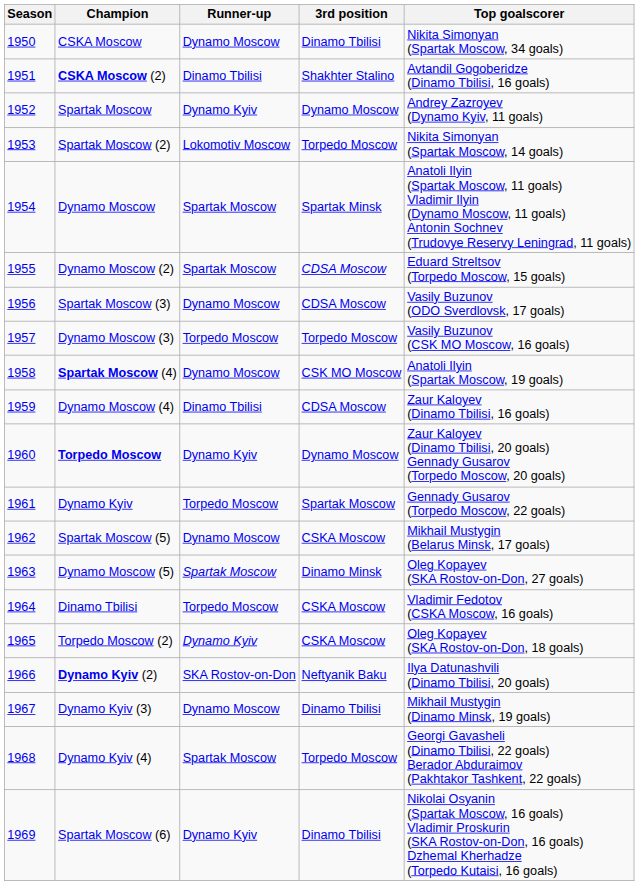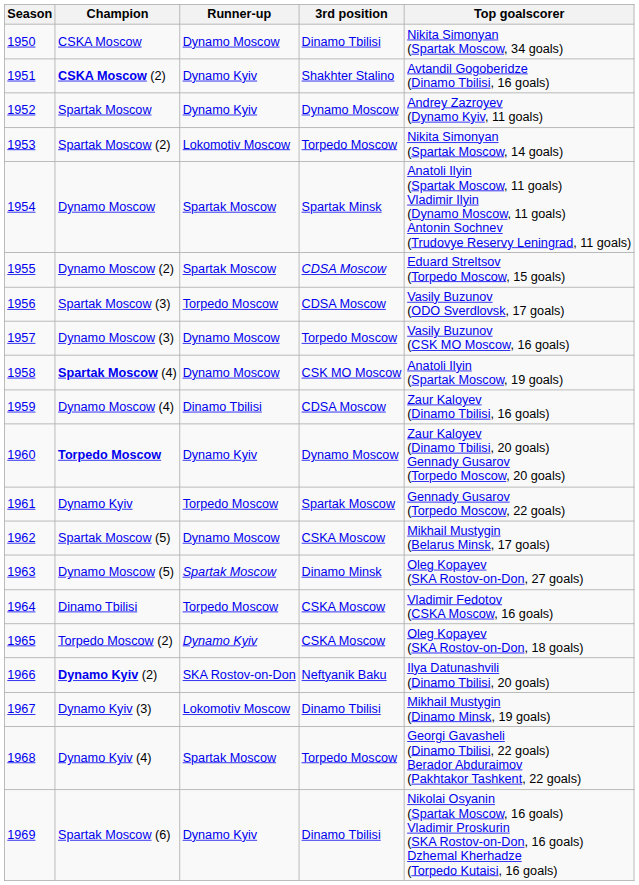 <table class="sortable plainrowheaders wikitable">
 <tr>
 <th>Season</th>
 <th>Champion</th>
 <th>Runner-up</th>
 <th>3rd position</th>
 <th>Top goalscorer</th>
 </tr>
 <tr>
 <td><a href='#'>1950</a></td>
 <td><a href='#'>CSKA Moscow</a></td>
 <td><a href='#'>Dynamo Moscow</a></td>
 <td><a href='#'>Dinamo Tbilisi</a></td>
 <td><a href='#'>Nikita Simonyan</a><br>(<a href='#'>Spartak Moscow</a>, 34 goals)</td>
 </tr>
 <tr>
 <td><a href='#'>1951</a></td>
 <td><strong><a href='#'>CSKA Moscow</a></strong> (2)</td>
-<td><a href='#'>Dinamo Tbilisi</a></td>
+<td><a href='#'>Dynamo Kyiv</a></td>
 <td><a href='#'>Shakhter Stalino</a></td>
 <td><a href='#'>Avtandil Gogoberidze</a><br>(<a href='#'>Dinamo Tbilisi</a>, 16 goals)</td>
 </tr>
 <tr>
 <td><a href='#'>1952</a></td>
 <td><a href='#'>Spartak Moscow</a></td>
 <td><a href='#'>Dynamo Kyiv</a></td>
 <td><a href='#'>Dynamo Moscow</a></td>
 <td><a href='#'>Andrey Zazroyev</a><br>(<a href='#'>Dynamo Kyiv</a>, 11 goals)</td>
 </tr>
 <tr>
 <td><a href='#'>1953</a></td>
 <td><a href='#'>Spartak Moscow</a> (2)</td>
 <td><a href='#'>Lokomotiv Moscow</a></td>
 <td><a href='#'>Torpedo Moscow</a></td>
 <td><a href='#'>Nikita Simonyan</a><br>(<a href='#'>Spartak Moscow</a>, 14 goals)</td>
 </tr>
 <tr>
 <td><a href='#'>1954</a></td>
 <td><a href='#'>Dynamo Moscow</a></td>
 <td><a href='#'>Spartak Moscow</a></td>
 <td><a href='#'>Spartak Minsk</a></td>
 <td><a href='#'>Anatoli Ilyin</a><br>(<a href='#'>Spartak Moscow</a>, 11 goals)<br><a href='#'>Vladimir Ilyin</a><br>(<a href='#'>Dynamo Moscow</a>, 11 goals)<br><a href='#'>Antonin Sochnev</a><br>(<a href='#'>Trudovye Reservy Leningrad</a>, 11 goals)</td>
 </tr>
 <tr>
 <td><a href='#'>1955</a></td>
 <td><a href='#'>Dynamo Moscow</a> (2)</td>
 <td><a href='#'>Spartak Moscow</a></td>
 <td><em><a href='#'>CDSA Moscow</a></em></td>
 <td><a href='#'>Eduard Streltsov</a><br>(<a href='#'>Torpedo Moscow</a>, 15 goals)</td>
 </tr>
 <tr>
 <td><a href='#'>1956</a></td>
 <td><a href='#'>Spartak Moscow</a> (3)</td>
-<td><a href='#'>Dynamo Moscow</a></td>
+<td><a href='#'>Torpedo Moscow</a></td>
 <td><a href='#'>CDSA Moscow</a></td>
 <td><a href='#'>Vasily Buzunov</a><br>(<a href='#'>ODO Sverdlovsk</a>, 17 goals)</td>
 </tr>
 <tr>
 <td><a href='#'>1957</a></td>
 <td><a href='#'>Dynamo Moscow</a> (3)</td>
-<td><a href='#'>Torpedo Moscow</a></td>
+<td><a href='#'>Dynamo Moscow</a></td>
 <td><a href='#'>Torpedo Moscow</a></td>
 <td><a href='#'>Vasily Buzunov</a><br>(<a href='#'>CSK MO Moscow</a>, 16 goals)</td>
 </tr>
 <tr>
 <td><a href='#'>1958</a></td>
 <td><strong><a href='#'>Spartak Moscow</a></strong> (4)</td>
 <td><a href='#'>Dynamo Moscow</a></td>
 <td><a href='#'>CSK MO Moscow</a></td>
 <td><a href='#'>Anatoli Ilyin</a><br>(<a href='#'>Spartak Moscow</a>, 19 goals)</td>
 </tr>
 <tr>
 <td><a href='#'>1959</a></td>
 <td><a href='#'>Dynamo Moscow</a> (4)</td>
 <td><a href='#'>Dinamo Tbilisi</a></td>
 <td><a href='#'>CDSA Moscow</a></td>
 <td><a href='#'>Zaur Kaloyev</a><br>(<a href='#'>Dinamo Tbilisi</a>, 16 goals)</td>
 </tr>
 <tr>
 <td><a href='#'>1960</a></td>
 <td><strong><a href='#'>Torpedo Moscow</a></strong></td>
 <td><a href='#'>Dynamo Kyiv</a></td>
 <td><a href='#'>Dynamo Moscow</a></td>
 <td><a href='#'>Zaur Kaloyev</a><br>(<a href='#'>Dinamo Tbilisi</a>, 20 goals)<br><a href='#'>Gennady Gusarov</a><br>(<a href='#'>Torpedo Moscow</a>, 20 goals)</td>
 </tr>
 <tr>
 <td><a href='#'>1961</a></td>
 <td><a href='#'>Dynamo Kyiv</a></td>
 <td><a href='#'>Torpedo Moscow</a></td>
 <td><a href='#'>Spartak Moscow</a></td>
 <td><a href='#'>Gennady Gusarov</a><br>(<a href='#'>Torpedo Moscow</a>, 22 goals)</td>
 </tr>
 <tr>
 <td><a href='#'>1962</a></td>
 <td><a href='#'>Spartak Moscow</a> (5)</td>
 <td><a href='#'>Dynamo Moscow</a></td>
 <td><a href='#'>CSKA Moscow</a></td>
 <td><a href='#'>Mikhail Mustygin</a><br>(<a href='#'>Belarus Minsk</a>, 17 goals)</td>
 </tr>
 <tr>
 <td><a href='#'>1963</a></td>
 <td><a href='#'>Dynamo Moscow</a> (5)</td>
 <td><em><a href='#'>Spartak Moscow</a></em></td>
 <td><a href='#'>Dinamo Minsk</a></td>
 <td><a href='#'>Oleg Kopayev</a><br>(<a href='#'>SKA Rostov-on-Don</a>, 27 goals)</td>
 </tr>
 <tr>
 <td><a href='#'>1964</a></td>
 <td><a href='#'>Dinamo Tbilisi</a></td>
 <td><a href='#'>Torpedo Moscow</a></td>
 <td><a href='#'>CSKA Moscow</a></td>
 <td><a href='#'>Vladimir Fedotov</a><br>(<a href='#'>CSKA Moscow</a>, 16 goals)</td>
 </tr>
 <tr>
 <td><a href='#'>1965</a></td>
 <td><a href='#'>Torpedo Moscow</a> (2)</td>
 <td><em><a href='#'>Dynamo Kyiv</a></em></td>
 <td><a href='#'>CSKA Moscow</a></td>
 <td><a href='#'>Oleg Kopayev</a><br>(<a href='#'>SKA Rostov-on-Don</a>, 18 goals)</td>
 </tr>
 <tr>
 <td><a href='#'>1966</a></td>
 <td><strong><a href='#'>Dynamo Kyiv</a></strong> (2)</td>
 <td><a href='#'>SKA Rostov-on-Don</a></td>
 <td><a href='#'>Neftyanik Baku</a></td>
 <td><a href='#'>Ilya Datunashvili</a><br>(<a href='#'>Dinamo Tbilisi</a>, 20 goals)</td>
 </tr>
 <tr>
 <td><a href='#'>1967</a></td>
 <td><a href='#'>Dynamo Kyiv</a> (3)</td>
-<td><a href='#'>Dynamo Moscow</a></td>
+<td><a href='#'>Lokomotiv Moscow</a></td>
 <td><a href='#'>Dinamo Tbilisi</a></td>
 <td><a href='#'>Mikhail Mustygin</a><br>(<a href='#'>Dinamo Minsk</a>, 19 goals)</td>
 </tr>
 <tr>
 <td><a href='#'>1968</a></td>
 <td><a href='#'>Dynamo Kyiv</a> (4)</td>
 <td><a href='#'>Spartak Moscow</a></td>
 <td><a href='#'>Torpedo Moscow</a></td>
 <td><a href='#'>Georgi Gavasheli</a><br>(<a href='#'>Dinamo Tbilisi</a>, 22 goals)<br><a href='#'>Berador Abduraimov</a><br>(<a href='#'>Pakhtakor Tashkent</a>, 22 goals)</td>
 </tr>
 <tr>
 <td><a href='#'>1969</a></td>
 <td><a href='#'>Spartak Moscow</a> (6)</td>
 <td><a href='#'>Dynamo Kyiv</a></td>
 <td><a href='#'>Dinamo Tbilisi</a></td>
 <td><a href='#'>Nikolai Osyanin</a><br>(<a href='#'>Spartak Moscow</a>, 16 goals)<br><a href='#'>Vladimir Proskurin</a><br>(<a href='#'>SKA Rostov-on-Don</a>, 16 goals)<br><a href='#'>Dzhemal Kherhadze</a><br>(<a href='#'>Torpedo Kutaisi</a>, 16 goals)</td>
 </tr>
 </table>
